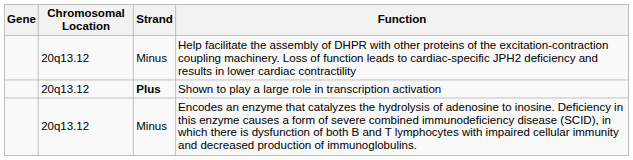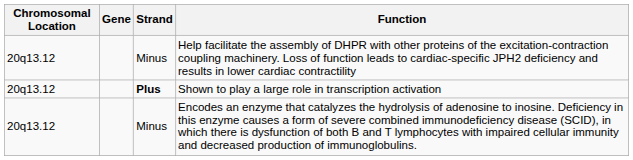 <table class="wikitable">
 <tr>
+<th>Chromosomal Location</th>
 <th>Gene</th>
-<th>Chromosomal Location</th>
 <th>Strand</th>
 <th>Function</th>
 </tr>
 <tr>
+<td>20q13.12</td>
 <td></td>
-<td>20q13.12</td>
 <td>Minus</td>
 <td>Help facilitate the assembly of DHPR with other proteins of the excitation-contraction coupling machinery. Loss of function leads to cardiac-specific JPH2 deficiency and results in lower cardiac contractility</td>
 </tr>
 <tr>
+<td>20q13.12</td>
 <td></td>
-<td>20q13.12</td>
 <td><strong>Plus</strong></td>
 <td>Shown to play a large role in transcription activation</td>
 </tr>
 <tr>
+<td>20q13.12</td>
 <td></td>
-<td>20q13.12</td>
 <td>Minus</td>
 <td>Encodes an enzyme that catalyzes the hydrolysis of adenosine to inosine. Deficiency in this enzyme causes a form of severe combined immunodeficiency disease (SCID), in which there is dysfunction of both B and T lymphocytes with impaired cellular immunity and decreased production of immunoglobulins.</td>
 </tr>
 </table>
